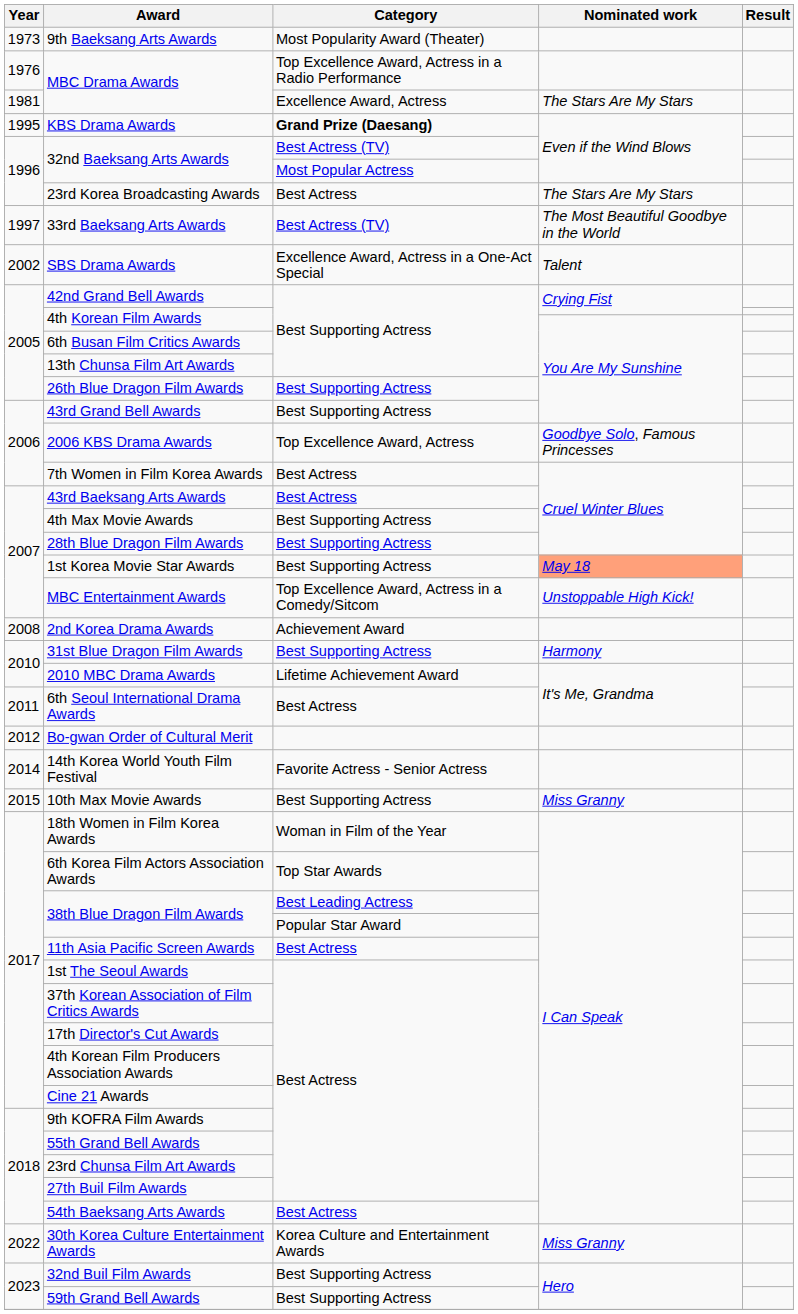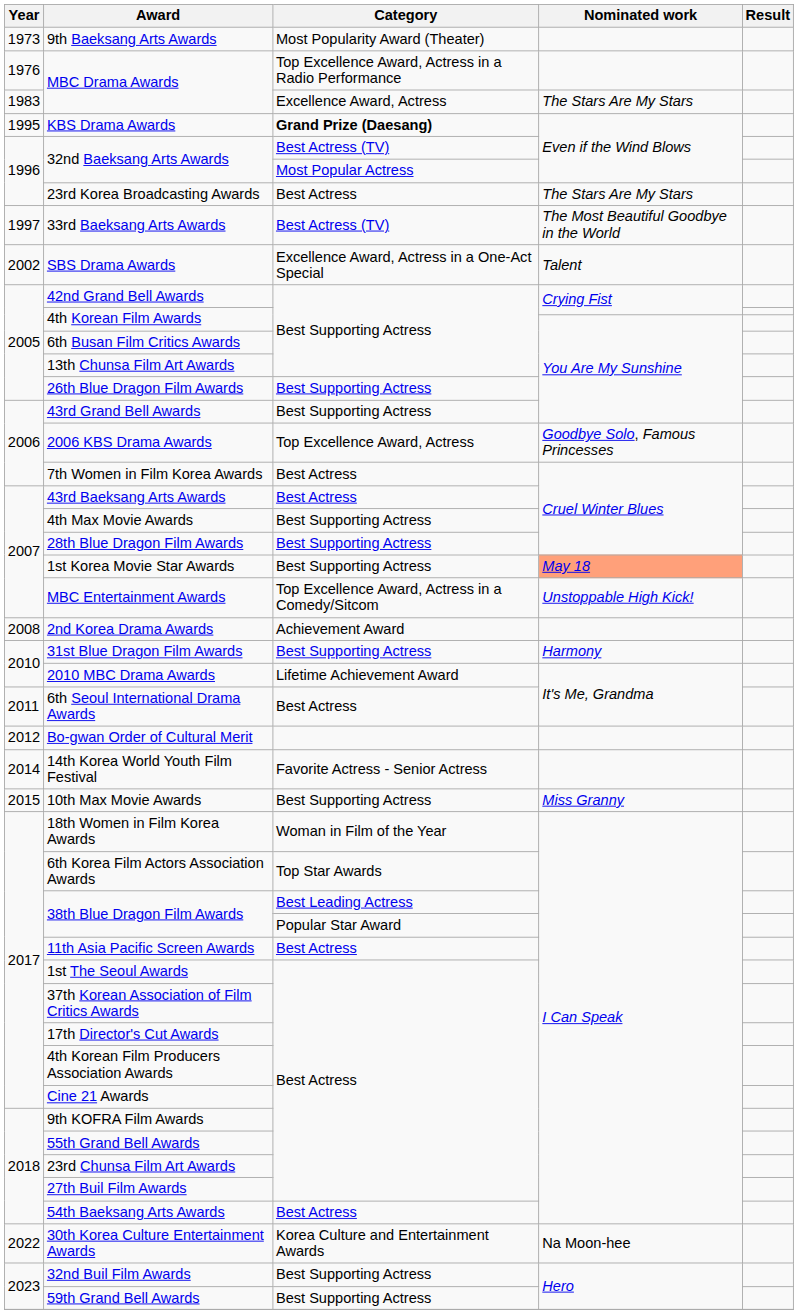 <table class="wikitable sortable">
 <tr>
 <th>Year</th>
 <th>Award</th>
 <th>Category</th>
 <th>Nominated work</th>
 <th>Result</th>
 </tr>
 <tr>
 <td>1973</td>
 <td>9th <a href='#'>Baeksang Arts Awards</a></td>
 <td>Most Popularity Award (Theater)</td>
 <td></td>
 <td></td>
 </tr>
 <tr>
 <td>1976</td>
 <td rowspan="2"><a href='#'>MBC Drama Awards</a></td>
 <td>Top Excellence Award, Actress in a Radio Performance</td>
 <td></td>
 <td></td>
 </tr>
 <tr>
-<td>1981</td>
+<td>1983</td>
 <td>Excellence Award, Actress</td>
 <td><em>The Stars Are My Stars</em></td>
 <td></td>
 </tr>
 <tr>
 <td>1995</td>
 <td><a href='#'>KBS Drama Awards</a></td>
 <td><strong>Grand Prize (Daesang)</strong></td>
 <td rowspan="3"><em>Even if the Wind Blows</em></td>
 <td></td>
 </tr>
 <tr>
 <td rowspan="3">1996</td>
 <td rowspan="2">32nd <a href='#'>Baeksang Arts Awards</a></td>
 <td><a href='#'>Best Actress (TV)</a></td>
 <td></td>
 </tr>
 <tr>
 <td><a href='#'>Most Popular Actress</a></td>
 <td></td>
 </tr>
 <tr>
 <td>23rd Korea Broadcasting Awards</td>
 <td>Best Actress</td>
 <td><em>The Stars Are My Stars</em></td>
 <td></td>
 </tr>
 <tr>
 <td>1997</td>
 <td>33rd <a href='#'>Baeksang Arts Awards</a></td>
 <td><a href='#'>Best Actress (TV)</a></td>
 <td><em>The Most Beautiful Goodbye in the World</em></td>
 <td></td>
 </tr>
 <tr>
 <td>2002</td>
 <td><a href='#'>SBS Drama Awards</a></td>
 <td>Excellence Award, Actress in a One-Act Special</td>
 <td><em>Talent</em></td>
 <td></td>
 </tr>
 <tr>
 <td rowspan="6">2005</td>
 <td><a href='#'>42nd Grand Bell Awards</a></td>
 <td rowspan="5">Best Supporting Actress</td>
 <td rowspan=2><em><a href='#'>Crying Fist</a></em></td>
 <td></td>
 </tr>
 <tr>
 <td rowspan=2>4th <a href='#'>Korean Film Awards</a></td>
 <td></td>
 </tr>
 <tr>
 <td rowspan="5"><em><a href='#'>You Are My Sunshine</a></em></td>
 <td></td>
 </tr>
 <tr>
 <td>6th <a href='#'>Busan Film Critics Awards</a></td>
 <td></td>
 </tr>
 <tr>
 <td>13th <a href='#'>Chunsa Film Art Awards</a></td>
 <td></td>
 </tr>
 <tr>
 <td><a href='#'>26th Blue Dragon Film Awards</a></td>
 <td><a href='#'>Best Supporting Actress</a></td>
 <td></td>
 </tr>
 <tr>
 <td rowspan=3>2006</td>
 <td><a href='#'>43rd Grand Bell Awards</a></td>
 <td>Best Supporting Actress</td>
 <td></td>
 </tr>
 <tr>
 <td><a href='#'>2006 KBS Drama Awards</a></td>
 <td>Top Excellence Award, Actress</td>
 <td><em><a href='#'>Goodbye Solo</a></em>, <em>Famous Princesses</em></td>
 <td></td>
 </tr>
 <tr>
 <td>7th Women in Film Korea Awards</td>
 <td>Best Actress</td>
 <td rowspan=4><em><a href='#'>Cruel Winter Blues</a></em></td>
 <td></td>
 </tr>
 <tr>
 <td rowspan=5>2007</td>
 <td><a href='#'>43rd Baeksang Arts Awards</a></td>
 <td><a href='#'>Best Actress</a></td>
 <td></td>
 </tr>
 <tr>
 <td>4th Max Movie Awards</td>
 <td>Best Supporting Actress</td>
 <td></td>
 </tr>
 <tr>
 <td><a href='#'>28th Blue Dragon Film Awards</a></td>
 <td><a href='#'>Best Supporting Actress</a></td>
 <td></td>
 </tr>
 <tr>
 <td>1st Korea Movie Star Awards</td>
 <td>Best Supporting Actress</td>
 <td style="background: lightsalmon;"><em><a href='#'>May 18</a></em></td>
 <td></td>
 </tr>
 <tr>
 <td><a href='#'>MBC Entertainment Awards</a></td>
 <td>Top Excellence Award, Actress in a Comedy/Sitcom</td>
 <td><em><a href='#'>Unstoppable High Kick!</a></em></td>
 <td></td>
 </tr>
 <tr>
 <td>2008</td>
 <td><a href='#'>2nd Korea Drama Awards</a></td>
 <td>Achievement Award</td>
 <td></td>
 <td></td>
 </tr>
 <tr>
 <td rowspan=2>2010</td>
 <td><a href='#'>31st Blue Dragon Film Awards</a></td>
 <td><a href='#'>Best Supporting Actress</a></td>
 <td><em><a href='#'>Harmony</a></em></td>
 <td></td>
 </tr>
 <tr>
 <td><a href='#'>2010 MBC Drama Awards</a></td>
 <td>Lifetime Achievement Award</td>
 <td rowspan=2><em>It's Me, Grandma</em></td>
 <td></td>
 </tr>
 <tr>
 <td>2011</td>
 <td>6th <a href='#'>Seoul International Drama Awards</a></td>
 <td>Best Actress</td>
 <td></td>
 </tr>
 <tr>
 <td>2012</td>
 <td><a href='#'>Bo-gwan Order of Cultural Merit</a></td>
 <td></td>
 <td></td>
 <td></td>
 </tr>
 <tr>
 <td>2014</td>
 <td>14th Korea World Youth Film Festival</td>
 <td>Favorite Actress - Senior Actress</td>
 <td></td>
 <td></td>
 </tr>
 <tr>
 <td>2015</td>
 <td>10th Max Movie Awards</td>
 <td>Best Supporting Actress</td>
 <td><em><a href='#'>Miss Granny</a></em></td>
 <td></td>
 </tr>
 <tr>
 <td rowspan="10">2017</td>
 <td>18th Women in Film Korea Awards</td>
 <td>Woman in Film of the Year</td>
 <td rowspan="15"><em><a href='#'>I Can Speak</a></em></td>
 <td></td>
 </tr>
 <tr>
 <td>6th Korea Film Actors Association Awards</td>
 <td>Top Star Awards</td>
 <td></td>
 </tr>
 <tr>
 <td rowspan="2"><a href='#'>38th Blue Dragon Film Awards</a></td>
 <td><a href='#'>Best Leading Actress</a></td>
 <td></td>
 </tr>
 <tr>
 <td>Popular Star Award</td>
 <td></td>
 </tr>
 <tr>
 <td><a href='#'>11th Asia Pacific Screen Awards</a></td>
 <td><a href='#'>Best Actress</a></td>
 <td></td>
 </tr>
 <tr>
 <td>1st <a href='#'>The Seoul Awards</a></td>
 <td rowspan="9">Best Actress</td>
 <td></td>
 </tr>
 <tr>
 <td>37th <a href='#'>Korean Association of Film Critics Awards</a></td>
 <td></td>
 </tr>
 <tr>
 <td>17th <a href='#'>Director's Cut Awards</a></td>
 <td></td>
 </tr>
 <tr>
 <td>4th Korean Film Producers Association Awards</td>
 <td></td>
 </tr>
 <tr>
 <td><a href='#'>Cine 21</a> Awards</td>
 <td></td>
 </tr>
 <tr>
 <td rowspan="5">2018</td>
 <td>9th KOFRA Film Awards</td>
 <td></td>
 </tr>
 <tr>
 <td><a href='#'>55th Grand Bell Awards</a></td>
 <td></td>
 </tr>
 <tr>
 <td>23rd <a href='#'>Chunsa Film Art Awards</a></td>
 <td></td>
 </tr>
 <tr>
 <td><a href='#'>27th Buil Film Awards</a></td>
 <td></td>
 </tr>
 <tr>
 <td><a href='#'>54th Baeksang Arts Awards</a></td>
 <td><a href='#'>Best Actress</a></td>
 <td></td>
 </tr>
 <tr>
 <td>2022</td>
 <td><a href='#'>30th Korea Culture Entertainment Awards</a></td>
 <td>Korea Culture and Entertainment Awards</td>
-<td><em><a href='#'>Miss Granny</a></em></td>
+<td>Na Moon-hee</td>
 <td></td>
 </tr>
 <tr>
 <td rowspan=2>2023</td>
 <td><a href='#'>32nd Buil Film Awards</a></td>
 <td>Best Supporting Actress</td>
 <td rowspan=2><em><a href='#'>Hero</a></em></td>
 <td></td>
 </tr>
 <tr>
 <td><a href='#'>59th Grand Bell Awards</a></td>
 <td>Best Supporting Actress</td>
 <td></td>
 </tr>
 <tr>
 </tr>
 </table>
